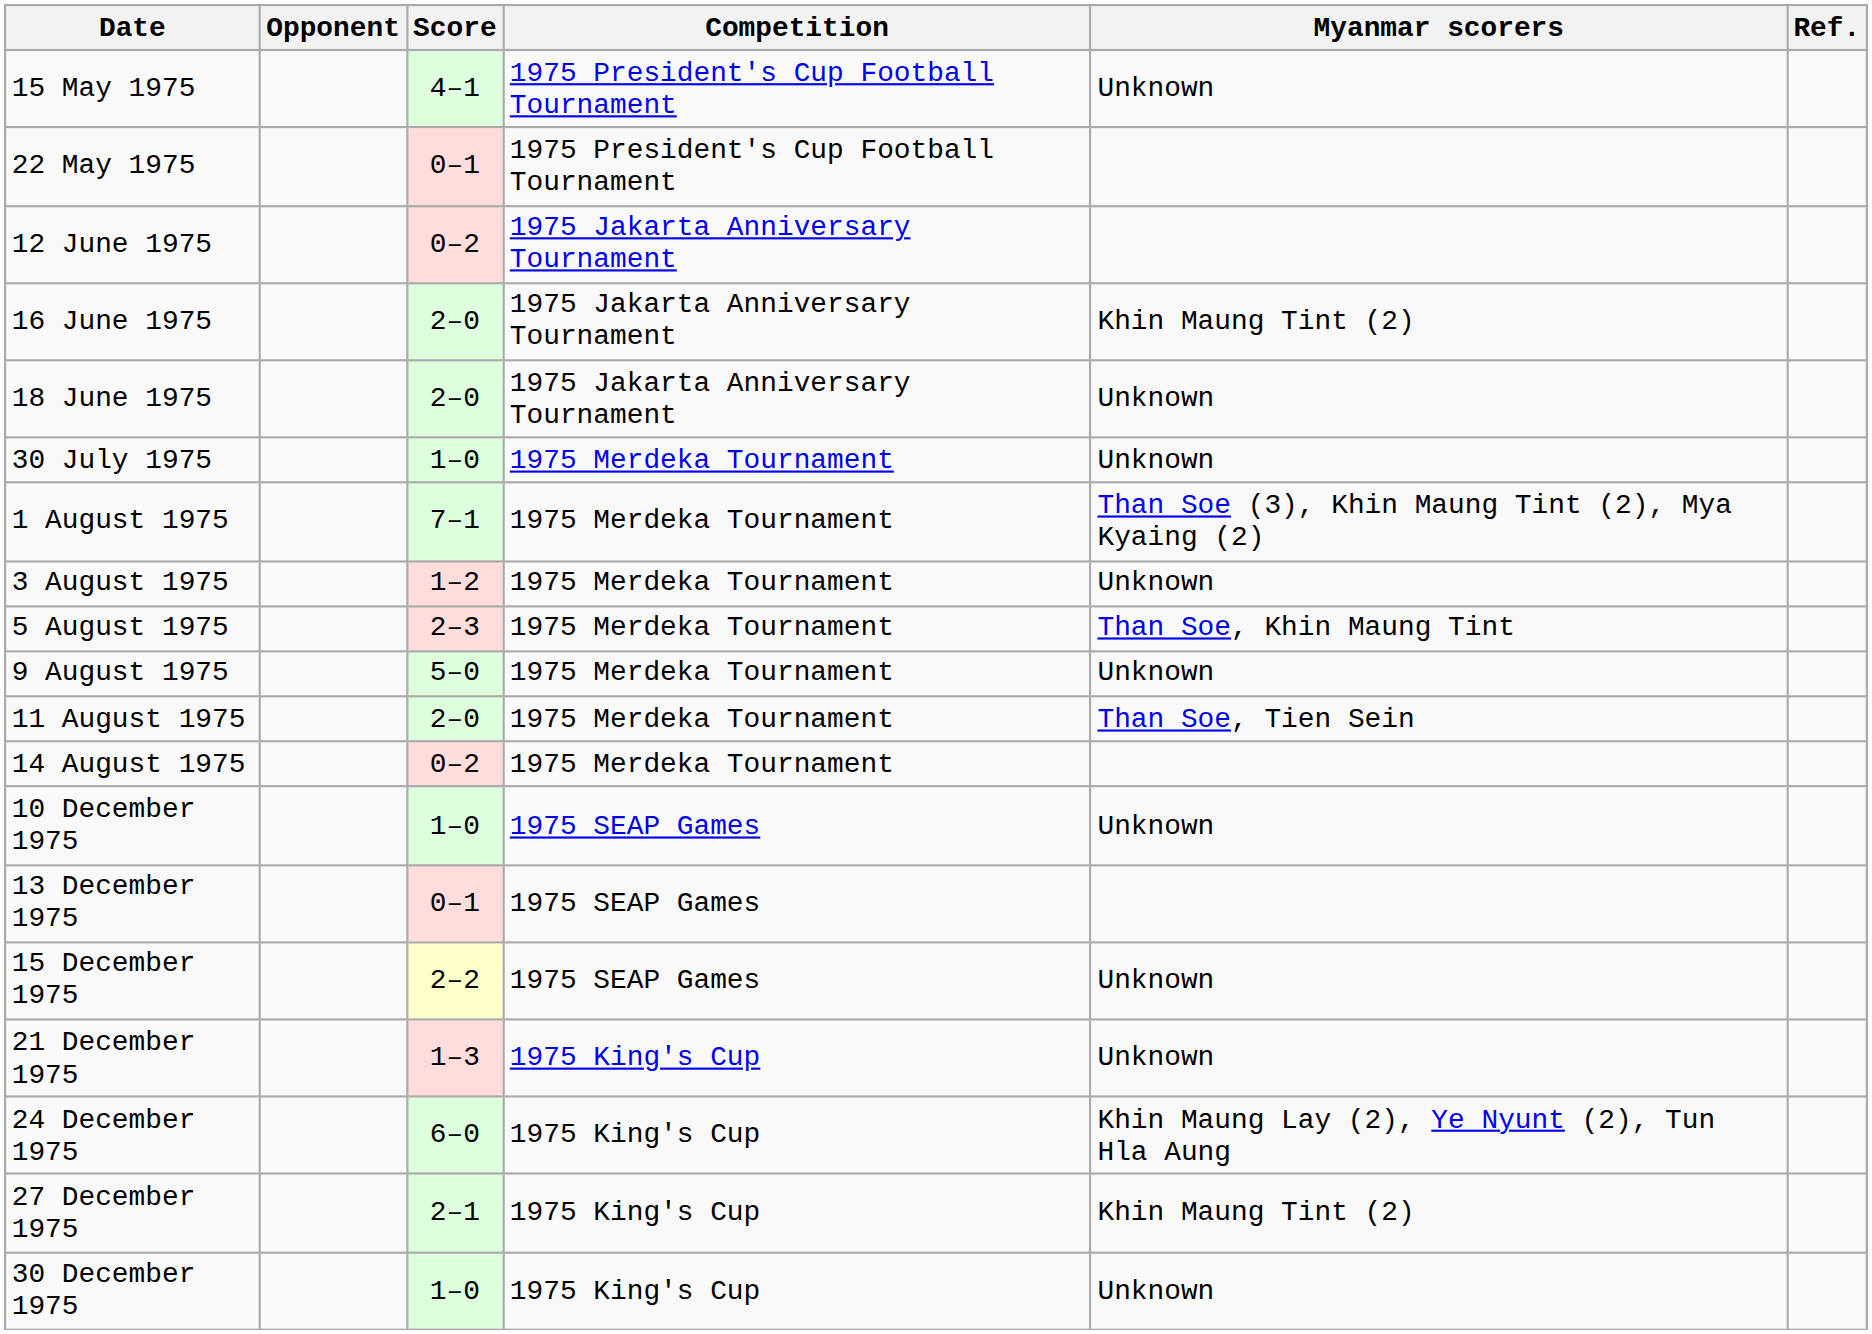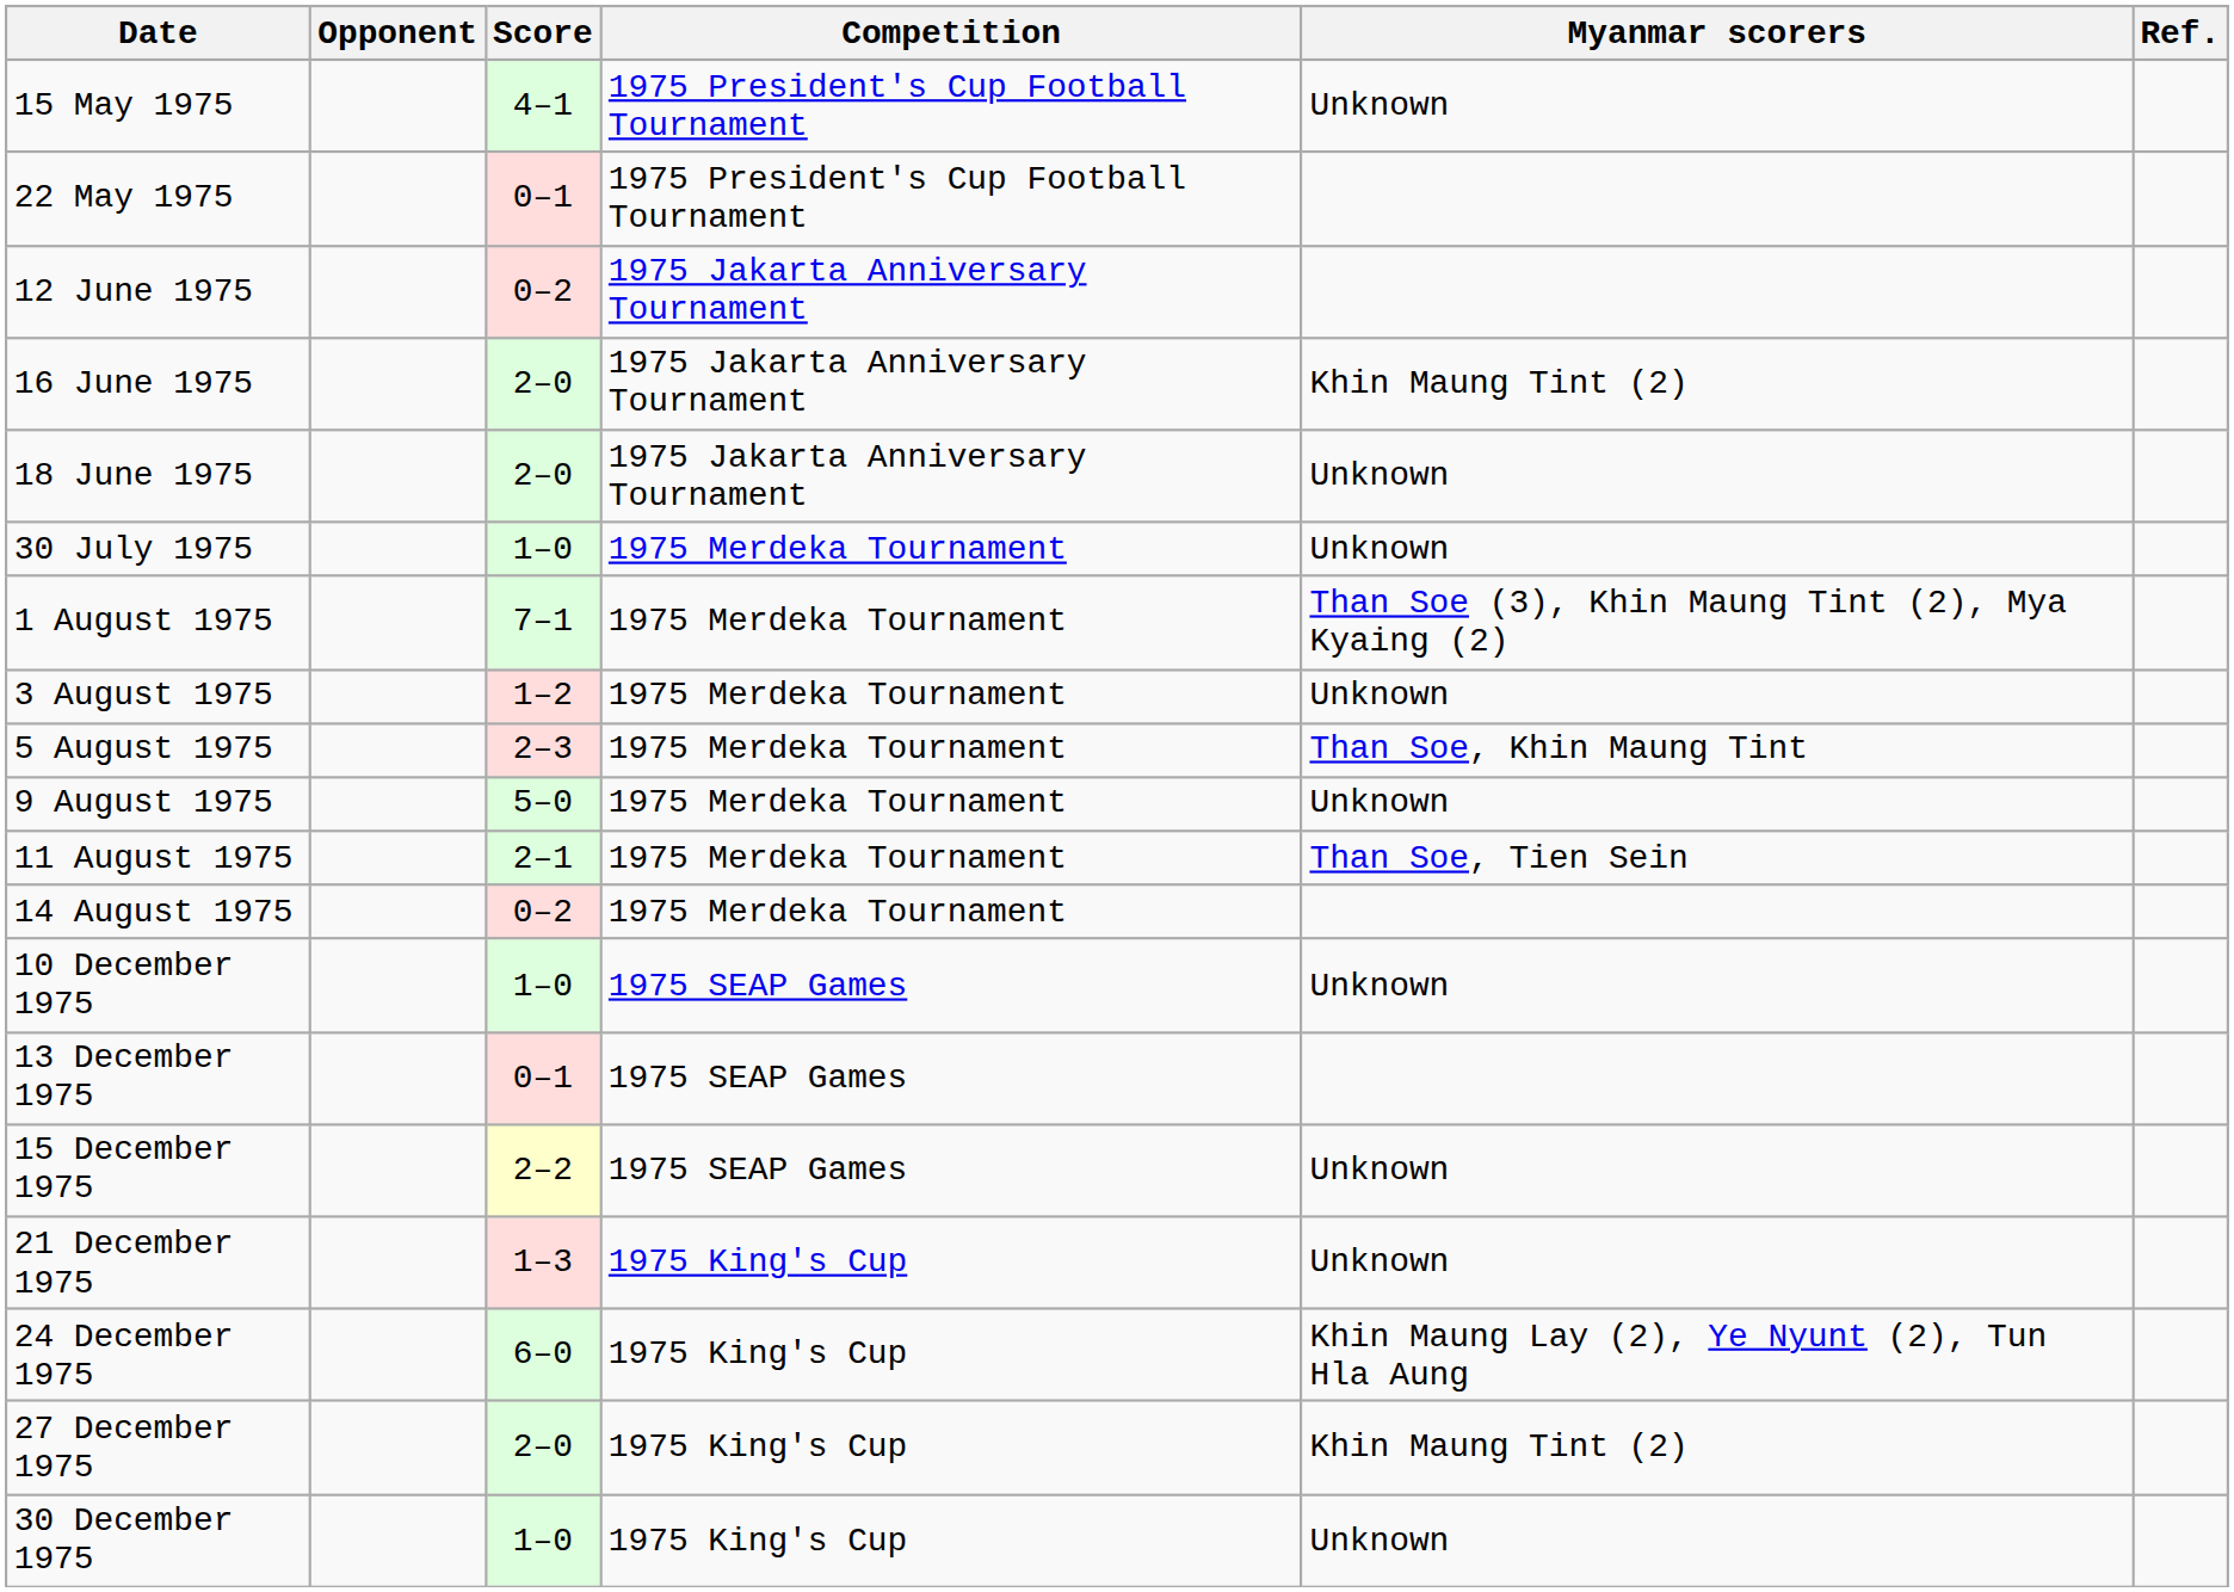 <table class="wikitable sortable">
 <tr>
 <th>Date</th>
 <th>Opponent</th>
 <th>Score</th>
 <th>Competition</th>
 <th class="unsortable">Myanmar scorers</th>
 <th class="unsortable">Ref.</th>
 </tr>
 <tr>
 <td>15 May 1975</td>
 <td></td>
 <td align="center" bgcolor="#ddffdd">4–1</td>
 <td><a href='#'>1975 President's Cup Football Tournament</a></td>
 <td>Unknown</td>
 <td></td>
 </tr>
 <tr>
 <td>22 May 1975</td>
 <td></td>
 <td align="center" bgcolor="#ffdddd">0–1</td>
 <td>1975 President's Cup Football Tournament</td>
 <td></td>
 <td></td>
 </tr>
 <tr>
 <td>12 June 1975</td>
 <td></td>
 <td align="center" bgcolor="#ffdddd">0–2</td>
 <td><a href='#'>1975 Jakarta Anniversary Tournament</a></td>
 <td></td>
 <td></td>
 </tr>
 <tr>
 <td>16 June 1975</td>
 <td></td>
 <td align="center" bgcolor="#ddffdd">2–0</td>
 <td>1975 Jakarta Anniversary Tournament</td>
 <td>Khin Maung Tint (2)</td>
 <td></td>
 </tr>
 <tr>
 <td>18 June 1975</td>
 <td></td>
 <td align="center" bgcolor="#ddffdd">2–0</td>
 <td>1975 Jakarta Anniversary Tournament</td>
 <td>Unknown</td>
 <td></td>
 </tr>
 <tr>
 <td>30 July 1975</td>
 <td></td>
 <td align="center" bgcolor="#ddffdd">1–0</td>
 <td><a href='#'>1975 Merdeka Tournament</a></td>
 <td>Unknown</td>
 <td></td>
 </tr>
 <tr>
 <td>1 August 1975</td>
 <td></td>
 <td align="center" bgcolor="#ddffdd">7–1</td>
 <td>1975 Merdeka Tournament</td>
 <td><a href='#'>Than Soe</a> (3), Khin Maung Tint (2), Mya Kyaing (2)</td>
 <td></td>
 </tr>
 <tr>
 <td>3 August 1975</td>
 <td></td>
 <td align="center" bgcolor="#ffdddd">1–2</td>
 <td>1975 Merdeka Tournament</td>
 <td>Unknown</td>
 <td></td>
 </tr>
 <tr>
 <td>5 August 1975</td>
 <td></td>
 <td align="center" bgcolor="#ffdddd">2–3</td>
 <td>1975 Merdeka Tournament</td>
 <td><a href='#'>Than Soe</a>, Khin Maung Tint</td>
 <td></td>
 </tr>
 <tr>
 <td>9 August 1975</td>
 <td></td>
 <td align="center" bgcolor="#ddffdd">5–0</td>
 <td>1975 Merdeka Tournament</td>
 <td>Unknown</td>
 <td></td>
 </tr>
 <tr>
 <td>11 August 1975</td>
 <td></td>
-<td align="center" bgcolor="#ddffdd">2–0</td>
+<td align="center" bgcolor="#ddffdd">2–1</td>
 <td>1975 Merdeka Tournament</td>
 <td><a href='#'>Than Soe</a>, Tien Sein</td>
 <td></td>
 </tr>
 <tr>
 <td>14 August 1975</td>
 <td></td>
 <td align="center" bgcolor="#ffdddd">0–2</td>
 <td>1975 Merdeka Tournament</td>
 <td></td>
 <td></td>
 </tr>
 <tr>
 <td>10 December 1975</td>
 <td></td>
 <td align="center" bgcolor="#ddffdd">1–0</td>
 <td><a href='#'>1975 SEAP Games</a></td>
 <td>Unknown</td>
 <td></td>
 </tr>
 <tr>
 <td>13 December 1975</td>
 <td></td>
 <td align="center" bgcolor="#ffdddd">0–1</td>
 <td>1975 SEAP Games</td>
 <td></td>
 <td></td>
 </tr>
 <tr>
 <td>15 December 1975</td>
 <td></td>
 <td align="center" bgcolor="#ffffcc">2–2</td>
 <td>1975 SEAP Games</td>
 <td>Unknown</td>
 <td></td>
 </tr>
 <tr>
 <td>21 December 1975</td>
 <td></td>
 <td align="center" bgcolor="#ffdddd">1–3</td>
 <td><a href='#'>1975 King's Cup</a></td>
 <td>Unknown</td>
 <td></td>
 </tr>
 <tr>
 <td>24 December 1975</td>
 <td></td>
 <td align="center" bgcolor="#ddffdd">6–0</td>
 <td>1975 King's Cup</td>
 <td>Khin Maung Lay (2), <a href='#'>Ye Nyunt</a> (2), Tun Hla Aung</td>
 <td></td>
 </tr>
 <tr>
 <td>27 December 1975</td>
 <td></td>
-<td align="center" bgcolor="#ddffdd">2–1</td>
+<td align="center" bgcolor="#ddffdd">2–0</td>
 <td>1975 King's Cup</td>
 <td>Khin Maung Tint (2)</td>
 <td></td>
 </tr>
 <tr>
 <td>30 December 1975</td>
 <td></td>
 <td align="center" bgcolor="#ddffdd">1–0</td>
 <td>1975 King's Cup</td>
 <td>Unknown</td>
 <td></td>
 </tr>
 </table>
